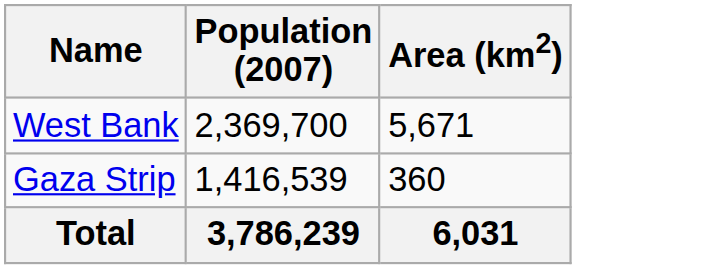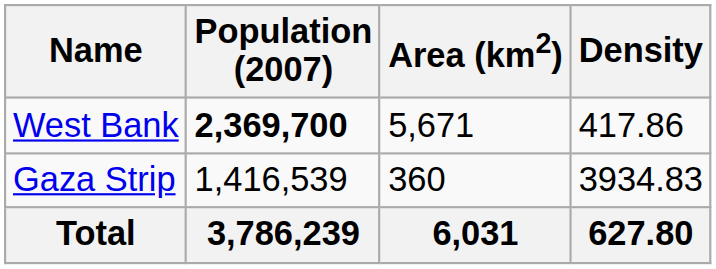 <table class="wikitable sortable">
 <tr>
 <th>Name</th>
 <th>Population<br>(2007)</th>
 <th>Area (km<sup>2</sup>)</th>
+<th>Density</th>
 </tr>
 <tr>
 <td><a href='#'>West Bank</a></td>
-<td>2,369,700</td>
+<td><strong>2,369,700</strong></td>
 <td>5,671</td>
+<td>417.86</td>
 </tr>
 <tr>
 <td><a href='#'>Gaza Strip</a></td>
 <td>1,416,539</td>
 <td>360</td>
+<td>3934.83</td>
 </tr>
 <tr>
 <th>Total</th>
 <th>3,786,239</th>
 <th>6,031</th>
+<th>627.80</th>
 </tr>
 </table>
